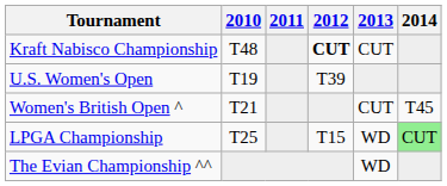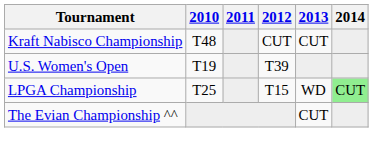 <table class="wikitable" style="font-size:95%;text-align:center;">
 <tr>
 <th>Tournament</th>
 <th><a href='#'>2010</a></th>
 <th><a href='#'>2011</a></th>
 <th><a href='#'>2012</a></th>
 <th><a href='#'>2013</a></th>
 <th>2014</th>
 </tr>
 <tr>
 <td align=left><a href='#'>Kraft Nabisco Championship</a></td>
 <td>T48</td>
 <td style="background:#eeeeee;"></td>
-<td><strong>CUT</strong></td>
+<td>CUT</td>
 <td>CUT</td>
 <td style="background:#eeeeee;"></td>
 </tr>
 <tr>
 <td align=left><a href='#'>U.S. Women's Open</a></td>
 <td>T19</td>
 <td style="background:#eeeeee;"></td>
 <td>T39</td>
 <td style="background:#eeeeee;"></td>
 <td style="background:#eeeeee;"></td>
 </tr>
 <tr>
-<td align=left><a href='#'>Women's British Open</a> ^</td>
-<td>T21</td>
-<td style="background:#eeeeee;"></td>
-<td style="background:#eeeeee;"></td>
-<td>CUT</td>
-<td>T45</td>
-</tr>
-<tr>
 <td align=left><a href='#'>LPGA Championship</a></td>
 <td>T25</td>
 <td style="background:#eeeeee;"></td>
 <td>T15</td>
 <td>WD</td>
 <td style="background: lightgreen;">CUT</td>
 </tr>
 <tr>
 <td align=left><a href='#'>The Evian Championship</a> ^^</td>
 <td style="background:#eeeeee;" colspan=3></td>
-<td>WD</td>
+<td>CUT</td>
 <td style="background:#eeeeee;"></td>
 </tr>
 </table>
